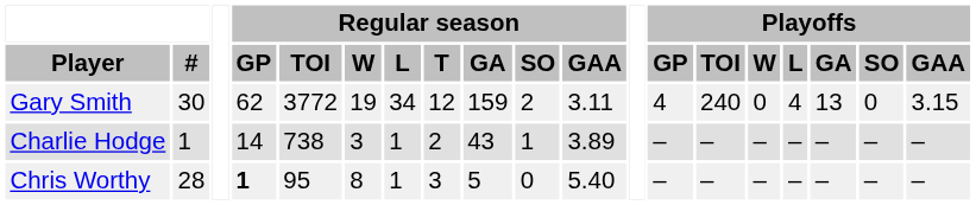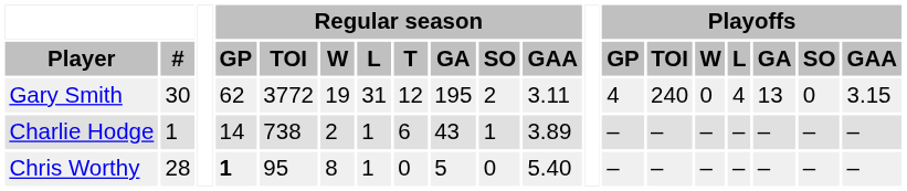 <table BORDER="0" CELLPADDING="3" CELLSPACING="2" ID="Table1">
 <tr ALIGN="center" bgcolor="#c0c0c0">
 <th ALIGN="center" colspan="2" bgcolor="#ffffff"> </th>
 <th ALIGN="center" rowspan="99" bgcolor="#ffffff"> </th>
 <th ALIGN="center" colspan="8">Regular season</th>
 <th ALIGN="center" rowspan="99" bgcolor="#ffffff"> </th>
 <th ALIGN="center" colspan="7">Playoffs</th>
 </tr>
 <tr ALIGN="center" bgcolor="#c0c0c0">
 <th ALIGN="center">Player</th>
 <th ALIGN="center">#</th>
 <th ALIGN="center">GP</th>
 <th ALIGN="center">TOI</th>
 <th ALIGN="center">W</th>
 <th ALIGN="center">L</th>
 <th ALIGN="center">T</th>
 <th ALIGN="center">GA</th>
 <th ALIGN="center">SO</th>
 <th ALIGN="center">GAA</th>
 <th ALIGN="center">GP</th>
 <th ALIGN="center">TOI</th>
 <th ALIGN="center">W</th>
 <th ALIGN="center">L</th>
 <th ALIGN="center">GA</th>
 <th ALIGN="center">SO</th>
 <th ALIGN="center">GAA</th>
 </tr>
 <tr bgcolor="#f0f0f0">
 <td><a href='#'>Gary Smith</a></td>
 <td>30</td>
 <td>62</td>
 <td>3772</td>
 <td>19</td>
-<td>34</td>
+<td>31</td>
 <td>12</td>
-<td>159</td>
+<td>195</td>
 <td>2</td>
 <td>3.11</td>
 <td>4</td>
 <td>240</td>
 <td>0</td>
 <td>4</td>
 <td>13</td>
 <td>0</td>
 <td>3.15</td>
 </tr>
 <tr bgcolor="#e0e0e0">
 <td><a href='#'>Charlie Hodge</a></td>
 <td>1</td>
 <td>14</td>
 <td>738</td>
-<td>3</td>
+<td>2</td>
 <td>1</td>
-<td>2</td>
+<td>6</td>
 <td>43</td>
 <td>1</td>
 <td>3.89</td>
 <td>–</td>
 <td>–</td>
 <td>–</td>
 <td>–</td>
 <td>–</td>
 <td>–</td>
 <td>–</td>
 </tr>
 <tr bgcolor="#f0f0f0">
 <td><a href='#'>Chris Worthy</a></td>
 <td>28</td>
 <td><strong>1</strong></td>
 <td>95</td>
 <td>8</td>
 <td>1</td>
-<td>3</td>
+<td>0</td>
 <td>5</td>
 <td>0</td>
 <td>5.40</td>
 <td>–</td>
 <td>–</td>
 <td>–</td>
 <td>–</td>
 <td>–</td>
 <td>–</td>
 <td>–</td>
 </tr>
 </table>
